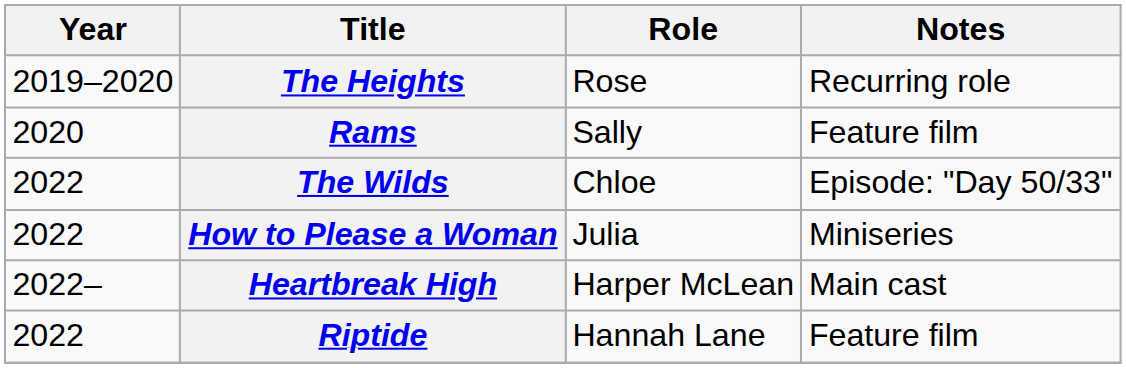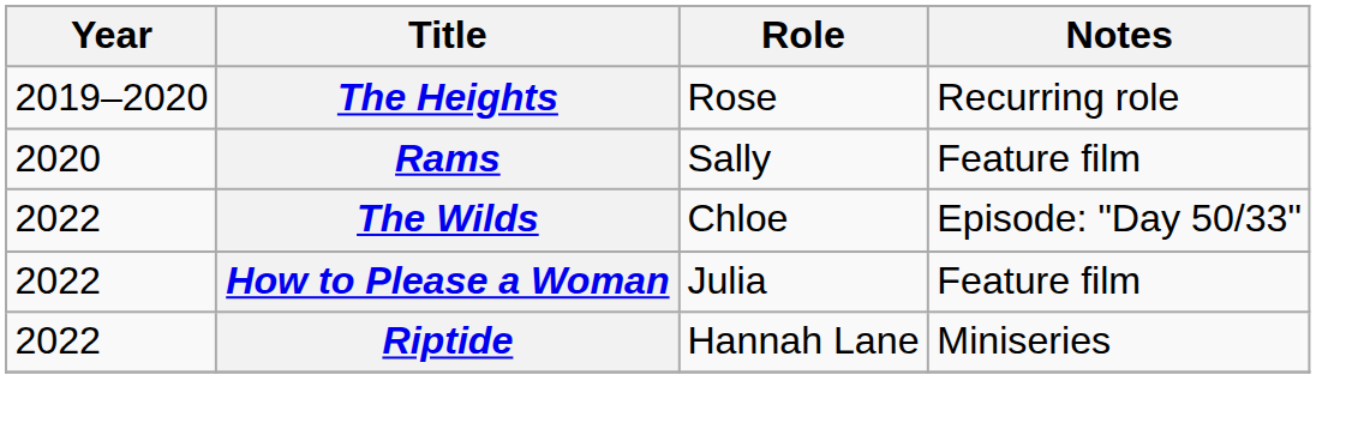 <table class="wikitable plainrowheaders sortable">
 <tr>
 <th scope="col">Year</th>
 <th scope="col">Title</th>
 <th scope="col">Role</th>
 <th class="unsortable">Notes</th>
 </tr>
 <tr>
 <td>2019–2020</td>
 <th scope="row"><em><a href='#'>The Heights</a></em></th>
 <td>Rose</td>
 <td>Recurring role</td>
 </tr>
 <tr>
 <td>2020</td>
 <th scope="row"><em><a href='#'>Rams</a></em></th>
 <td>Sally</td>
 <td>Feature film</td>
 </tr>
 <tr>
 <td>2022</td>
 <th scope="row"><em><a href='#'>The Wilds</a></em></th>
 <td>Chloe</td>
 <td>Episode: "Day 50/33"</td>
 </tr>
 <tr>
 <td>2022</td>
 <th scope="row"><em><a href='#'>How to Please a Woman</a></em></th>
 <td>Julia</td>
-<td>Miniseries</td>
-</tr>
-<tr>
-<td>2022–</td>
-<th scope="row"><em><a href='#'>Heartbreak High</a></em></th>
-<td>Harper McLean</td>
-<td>Main cast</td>
+<td>Feature film</td>
 </tr>
 <tr>
 <td>2022</td>
 <th scope="row"><em><a href='#'>Riptide</a></em></th>
 <td>Hannah Lane</td>
-<td>Feature film</td>
+<td>Miniseries</td>
 </tr>
 <tr>
 </tr>
 </table>
